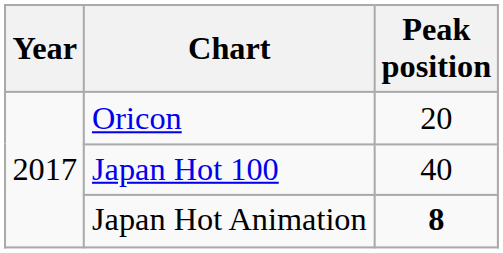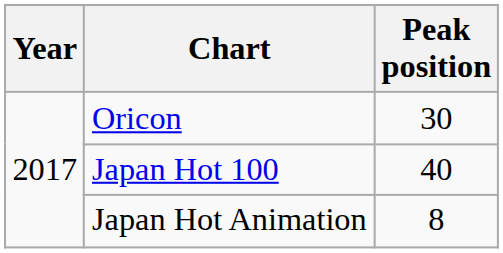 <table class="wikitable">
 <tr>
 <th>Year</th>
 <th>Chart</th>
 <th>Peak<br>position</th>
 </tr>
 <tr>
 <td rowspan="3">2017</td>
 <td><a href='#'>Oricon</a></td>
-<td style="text-align:center">20</td>
+<td style="text-align:center">30</td>
 </tr>
 <tr>
 <td><a href='#'>Japan Hot 100</a></td>
 <td style="text-align:center">40</td>
 </tr>
 <tr>
 <td>Japan Hot Animation </td>
-<td style="text-align:center"><strong>8</strong></td>
+<td style="text-align:center">8</td>
 </tr>
 </table>
